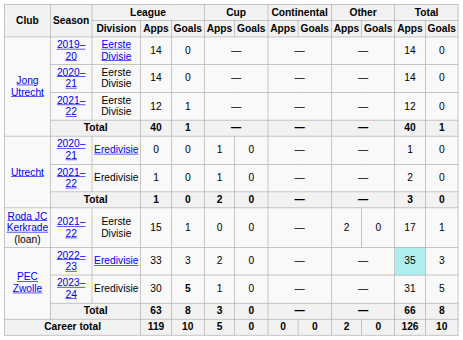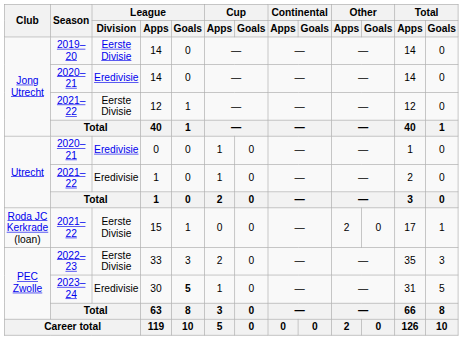 <table class="wikitable" style="text-align: center">
 <tr>
 <th rowspan="2">Club</th>
 <th rowspan="2">Season</th>
 <th colspan="3">League</th>
 <th colspan="2">Cup</th>
 <th colspan="2">Continental</th>
 <th colspan="2">Other</th>
 <th colspan="2">Total</th>
 </tr>
 <tr>
 <th>Division</th>
 <th>Apps</th>
 <th>Goals</th>
 <th>Apps</th>
 <th>Goals</th>
 <th>Apps</th>
 <th>Goals</th>
 <th>Apps</th>
 <th>Goals</th>
 <th>Apps</th>
 <th>Goals</th>
 </tr>
 <tr>
 <td rowspan="4"><a href='#'>Jong Utrecht</a></td>
 <td><a href='#'>2019–20</a></td>
 <td><a href='#'>Eerste Divisie</a></td>
 <td>14</td>
 <td>0</td>
 <td colspan="2">—</td>
 <td colspan="2">—</td>
 <td colspan="2">—</td>
 <td>14</td>
 <td>0</td>
 </tr>
 <tr>
 <td><a href='#'>2020–21</a></td>
-<td>Eerste Divisie</td>
+<td><a href='#'>Eredivisie</a></td>
 <td>14</td>
 <td>0</td>
 <td colspan="2">—</td>
 <td colspan="2">—</td>
 <td colspan="2">—</td>
 <td>14</td>
 <td>0</td>
 </tr>
 <tr>
 <td><a href='#'>2021–22</a></td>
 <td>Eerste Divisie</td>
 <td>12</td>
 <td>1</td>
 <td colspan="2">—</td>
 <td colspan="2">—</td>
 <td colspan="2">—</td>
 <td>12</td>
 <td>0</td>
 </tr>
 <tr>
 <th colspan="2">Total</th>
 <th>40</th>
 <th>1</th>
 <th colspan="2">—</th>
 <th colspan="2">—</th>
 <th colspan="2">—</th>
 <th>40</th>
 <th>1</th>
 </tr>
 <tr>
 <td rowspan="3"><a href='#'>Utrecht</a></td>
 <td><a href='#'>2020–21</a></td>
 <td><a href='#'>Eredivisie</a></td>
 <td>0</td>
 <td>0</td>
 <td>1</td>
 <td>0</td>
 <td colspan="2">—</td>
 <td colspan="2">—</td>
 <td>1</td>
 <td>0</td>
 </tr>
 <tr>
 <td><a href='#'>2021–22</a></td>
 <td>Eredivisie</td>
 <td>1</td>
 <td>0</td>
 <td>1</td>
 <td>0</td>
 <td colspan="2">—</td>
 <td colspan="2">—</td>
 <td>2</td>
 <td>0</td>
 </tr>
 <tr>
 <th colspan="2">Total</th>
 <th>1</th>
 <th>0</th>
 <th>2</th>
 <th>0</th>
 <th colspan="2">—</th>
 <th colspan="2">—</th>
 <th>3</th>
 <th>0</th>
 </tr>
 <tr>
 <td><a href='#'>Roda JC Kerkrade</a> (loan)</td>
 <td><a href='#'>2021–22</a></td>
 <td>Eerste Divisie</td>
 <td>15</td>
 <td>1</td>
 <td>0</td>
 <td>0</td>
 <td colspan="2">—</td>
 <td>2</td>
 <td>0</td>
 <td>17</td>
 <td>1</td>
 </tr>
 <tr>
 <td rowspan="3"><a href='#'>PEC Zwolle</a></td>
 <td><a href='#'>2022–23</a></td>
-<td><a href='#'>Eredivisie</a></td>
+<td>Eerste Divisie</td>
 <td>33</td>
 <td>3</td>
 <td>2</td>
 <td>0</td>
 <td colspan="2">—</td>
 <td colspan="2">—</td>
-<td style="background: paleturquoise;">35</td>
+<td>35</td>
 <td>3</td>
 </tr>
 <tr>
 <td><a href='#'>2023–24</a></td>
 <td>Eredivisie</td>
 <td>30</td>
 <td><strong>5</strong></td>
 <td>1</td>
 <td>0</td>
 <td colspan="2">—</td>
 <td colspan="2">—</td>
 <td>31</td>
 <td>5</td>
 </tr>
 <tr>
 <th colspan="2">Total</th>
 <th>63</th>
 <th>8</th>
 <th>3</th>
 <th>0</th>
 <th colspan="2">—</th>
 <th colspan="2">—</th>
 <th>66</th>
 <th>8</th>
 </tr>
 <tr>
 <th colspan=3>Career total</th>
 <th>119</th>
 <th>10</th>
 <th>5</th>
 <th>0</th>
 <th>0</th>
 <th>0</th>
 <th>2</th>
 <th>0</th>
 <th>126</th>
 <th>10</th>
 </tr>
 </table>
